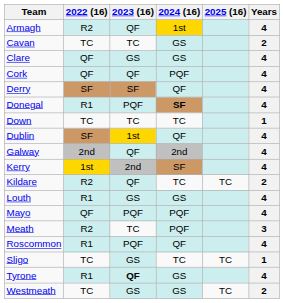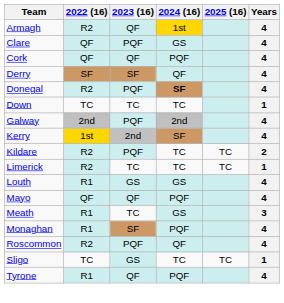 <table class="wikitable sortable" style="text-align:center">
 <tr>
 <th>Team</th>
 <th><a href='#'>2022</a> (16)</th>
 <th><a href='#'>2023</a> (16)</th>
 <th><a href='#'>2024</a> (16)</th>
 <th><a href='#'>2025</a> (16)</th>
 <th>Years</th>
 </tr>
 <tr>
 <td align="left"> <a href='#'>Armagh</a></td>
 <td bgcolor="#cceeee">R2</td>
 <td bgcolor="#cceeee">QF</td>
 <td bgcolor="gold">1st</td>
 <td bgcolor="#cceeee"></td>
 <th>4</th>
 </tr>
 <tr>
-<td align="left"> <a href='#'>Cavan</a></td>
-<td>TC</td>
-<td>TC</td>
-<td bgcolor="#cceeee">GS</td>
-<td bgcolor="#cceeee"></td>
-<th>2</th>
-</tr>
-<tr>
 <td align="left"> <a href='#'>Clare</a></td>
 <td bgcolor="#cceeee">QF</td>
-<td bgcolor="#cceeee">GS</td>
+<td bgcolor="#cceeee">PQF</td>
 <td bgcolor="#cceeee">GS</td>
 <td bgcolor="#cceeee"></td>
 <th>4</th>
 </tr>
 <tr>
 <td align="left"> <a href='#'>Cork</a></td>
 <td bgcolor="#cceeee">QF</td>
 <td bgcolor="#cceeee">QF</td>
 <td bgcolor="#cceeee">PQF</td>
 <td bgcolor="#cceeee"></td>
 <th>4</th>
 </tr>
 <tr>
 <td align="left"> <a href='#'>Derry</a></td>
 <td bgcolor="#cc9966">SF</td>
 <td bgcolor="#cc9966">SF</td>
 <td bgcolor="#cceeee">QF</td>
 <td bgcolor="#cceeee"></td>
 <th>4</th>
 </tr>
 <tr>
 <td align="left"> <a href='#'>Donegal</a></td>
-<td bgcolor="#cceeee">R1</td>
+<td bgcolor="#cceeee">R2</td>
 <td bgcolor="#cceeee">PQF</td>
 <td bgcolor="#cc9966"><strong>SF</strong></td>
 <td bgcolor="#cceeee"></td>
 <th>4</th>
 </tr>
 <tr>
 <td align="left"> <a href='#'>Down</a></td>
 <td>TC</td>
 <td>TC</td>
 <td>TC</td>
 <td bgcolor="#cceeee"></td>
 <th>1</th>
 </tr>
 <tr>
-<td align="left"> <a href='#'>Dublin</a></td>
-<td bgcolor="#cc9966">SF</td>
-<td bgcolor="gold">1st</td>
-<td bgcolor="#cceeee">QF</td>
-<td bgcolor="#cceeee"></td>
-<th>4</th>
-</tr>
-<tr>
 <td align="left"> <a href='#'>Galway</a></td>
 <td bgcolor="silver">2nd</td>
-<td bgcolor="#cceeee">QF</td>
+<td bgcolor="#cceeee">PQF</td>
 <td bgcolor="silver">2nd</td>
 <td bgcolor="#cceeee"></td>
 <th>4</th>
 </tr>
 <tr>
 <td align="left"> <a href='#'>Kerry</a></td>
 <td bgcolor="gold">1st</td>
 <td bgcolor="silver">2nd</td>
 <td bgcolor="#cc9966">SF</td>
 <td bgcolor="#cceeee"></td>
 <th>4</th>
 </tr>
 <tr>
 <td align="left"> <a href='#'>Kildare</a></td>
 <td bgcolor="#cceeee">R2</td>
-<td bgcolor="#cceeee">QF</td>
+<td bgcolor="#cceeee">PQF</td>
 <td>TC</td>
 <td>TC</td>
 <th>2</th>
+</tr>
+<tr>
+<td align="left"> <a href='#'>Limerick</a></td>
+<td bgcolor="#cceeee">R2</td>
+<td>TC</td>
+<td>TC</td>
+<td>TC</td>
+<th>1</th>
 </tr>
 <tr>
 <td align="left"> <a href='#'>Louth</a></td>
 <td bgcolor="#cceeee">R1</td>
 <td bgcolor="#cceeee">GS</td>
 <td bgcolor="#cceeee">GS</td>
 <td bgcolor="#cceeee"></td>
 <th>4</th>
 </tr>
 <tr>
 <td align="left"> <a href='#'>Mayo</a></td>
 <td bgcolor="#cceeee">QF</td>
-<td bgcolor="#cceeee">PQF</td>
+<td bgcolor="#cceeee">QF</td>
 <td bgcolor="#cceeee">PQF</td>
 <td bgcolor="#cceeee"></td>
 <th>4</th>
 </tr>
 <tr>
 <td align="left"> <a href='#'>Meath</a></td>
-<td bgcolor="#cceeee">R2</td>
+<td bgcolor="#cceeee">R1</td>
 <td>TC</td>
-<td bgcolor="#cceeee">PQF</td>
+<td bgcolor="#cceeee">GS</td>
 <td bgcolor="#cceeee"></td>
 <th>3</th>
 </tr>
 <tr>
+<td align="left"> <a href='#'>Monaghan</a></td>
+<td bgcolor="#cceeee">R1</td>
+<td bgcolor="#cc9966">SF</td>
+<td bgcolor="#cceeee">PQF</td>
+<td bgcolor="#cceeee"></td>
+<th>4</th>
+</tr>
+<tr>
 <td align="left"> <a href='#'>Roscommon</a></td>
-<td bgcolor="#cceeee">R1</td>
+<td bgcolor="#cceeee">R2</td>
 <td bgcolor="#cceeee">PQF</td>
 <td bgcolor="#cceeee">QF</td>
 <td bgcolor="#cceeee"></td>
 <th>4</th>
 </tr>
 <tr>
 <td align="left"> <a href='#'>Sligo</a></td>
 <td>TC</td>
 <td bgcolor="#cceeee">GS</td>
 <td>TC</td>
 <td>TC</td>
 <th>1</th>
 </tr>
 <tr>
 <td align="left"> <a href='#'>Tyrone</a></td>
 <td bgcolor="#cceeee">R1</td>
-<td bgcolor="#cceeee"><strong>QF</strong></td>
-<td bgcolor="#cceeee">GS</td>
+<td bgcolor="#cceeee">QF</td>
+<td bgcolor="#cceeee">PQF</td>
 <td bgcolor="#cceeee"></td>
 <th>4</th>
 </tr>
-<tr>
-<td align="left"> <a href='#'>Westmeath</a></td>
-<td>TC</td>
-<td bgcolor="#cceeee">GS</td>
-<td bgcolor="#cceeee">GS</td>
-<td>TC</td>
-<th>2</th>
-</tr>
 </table>
